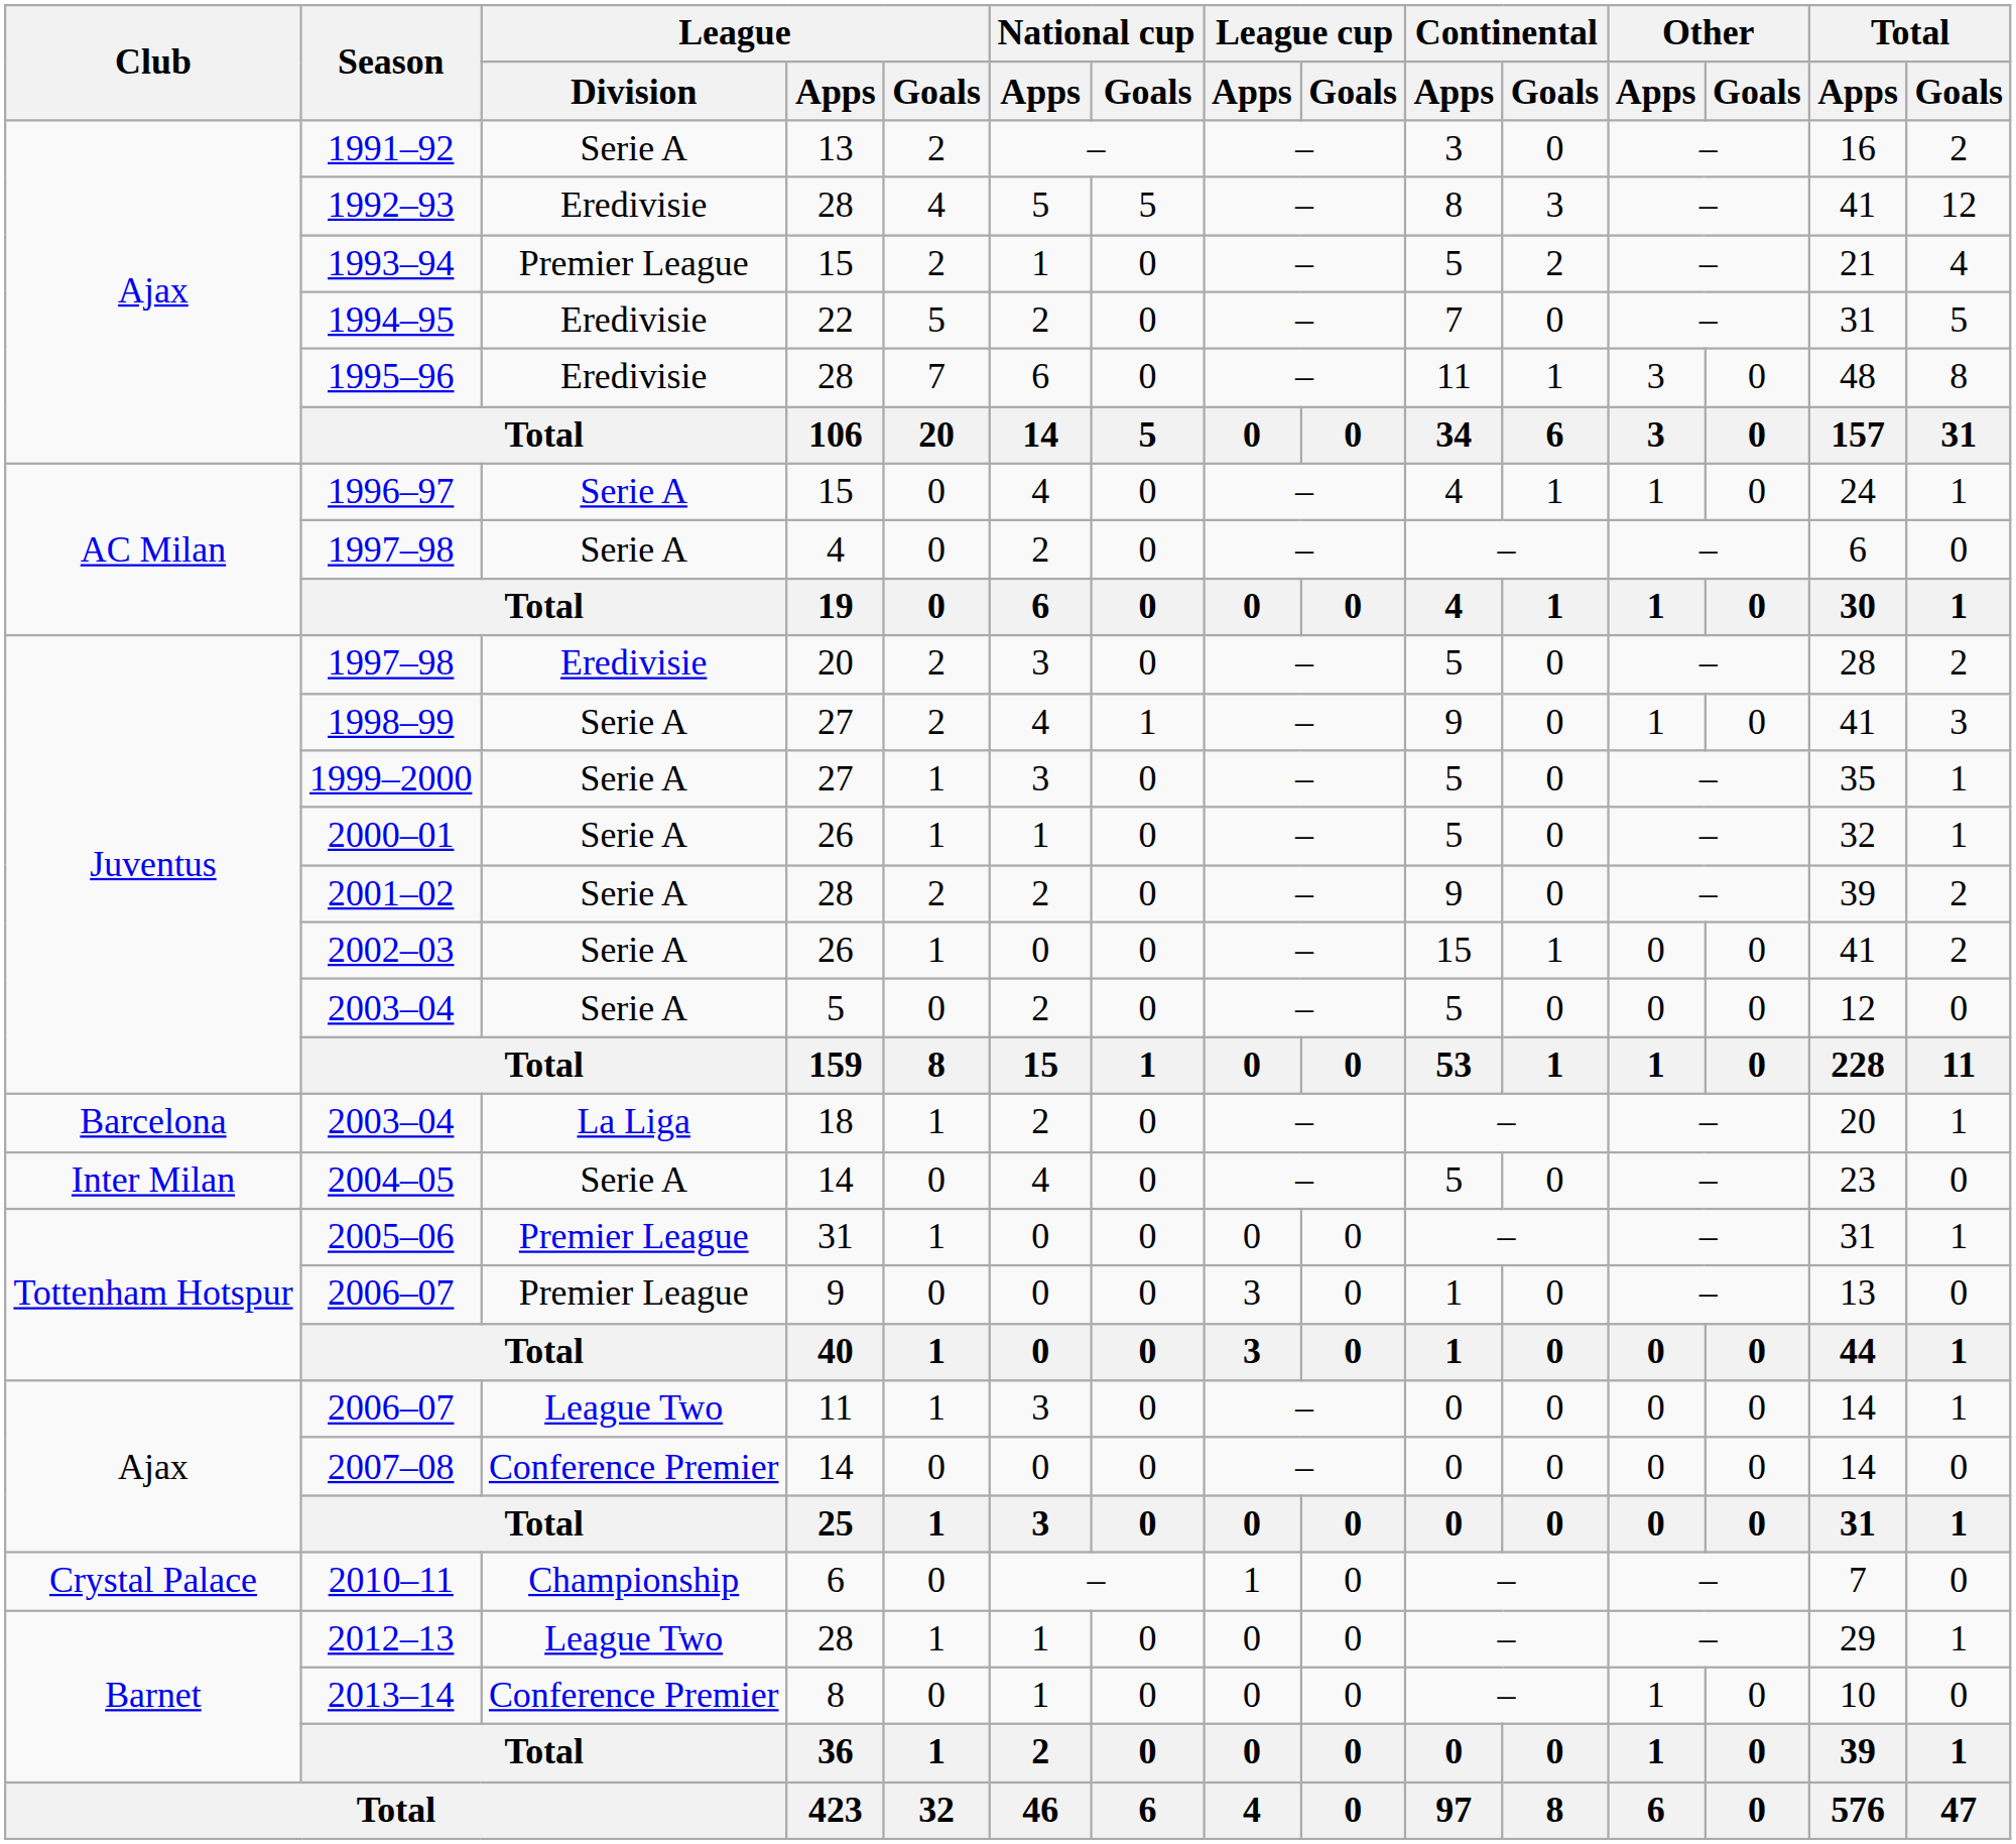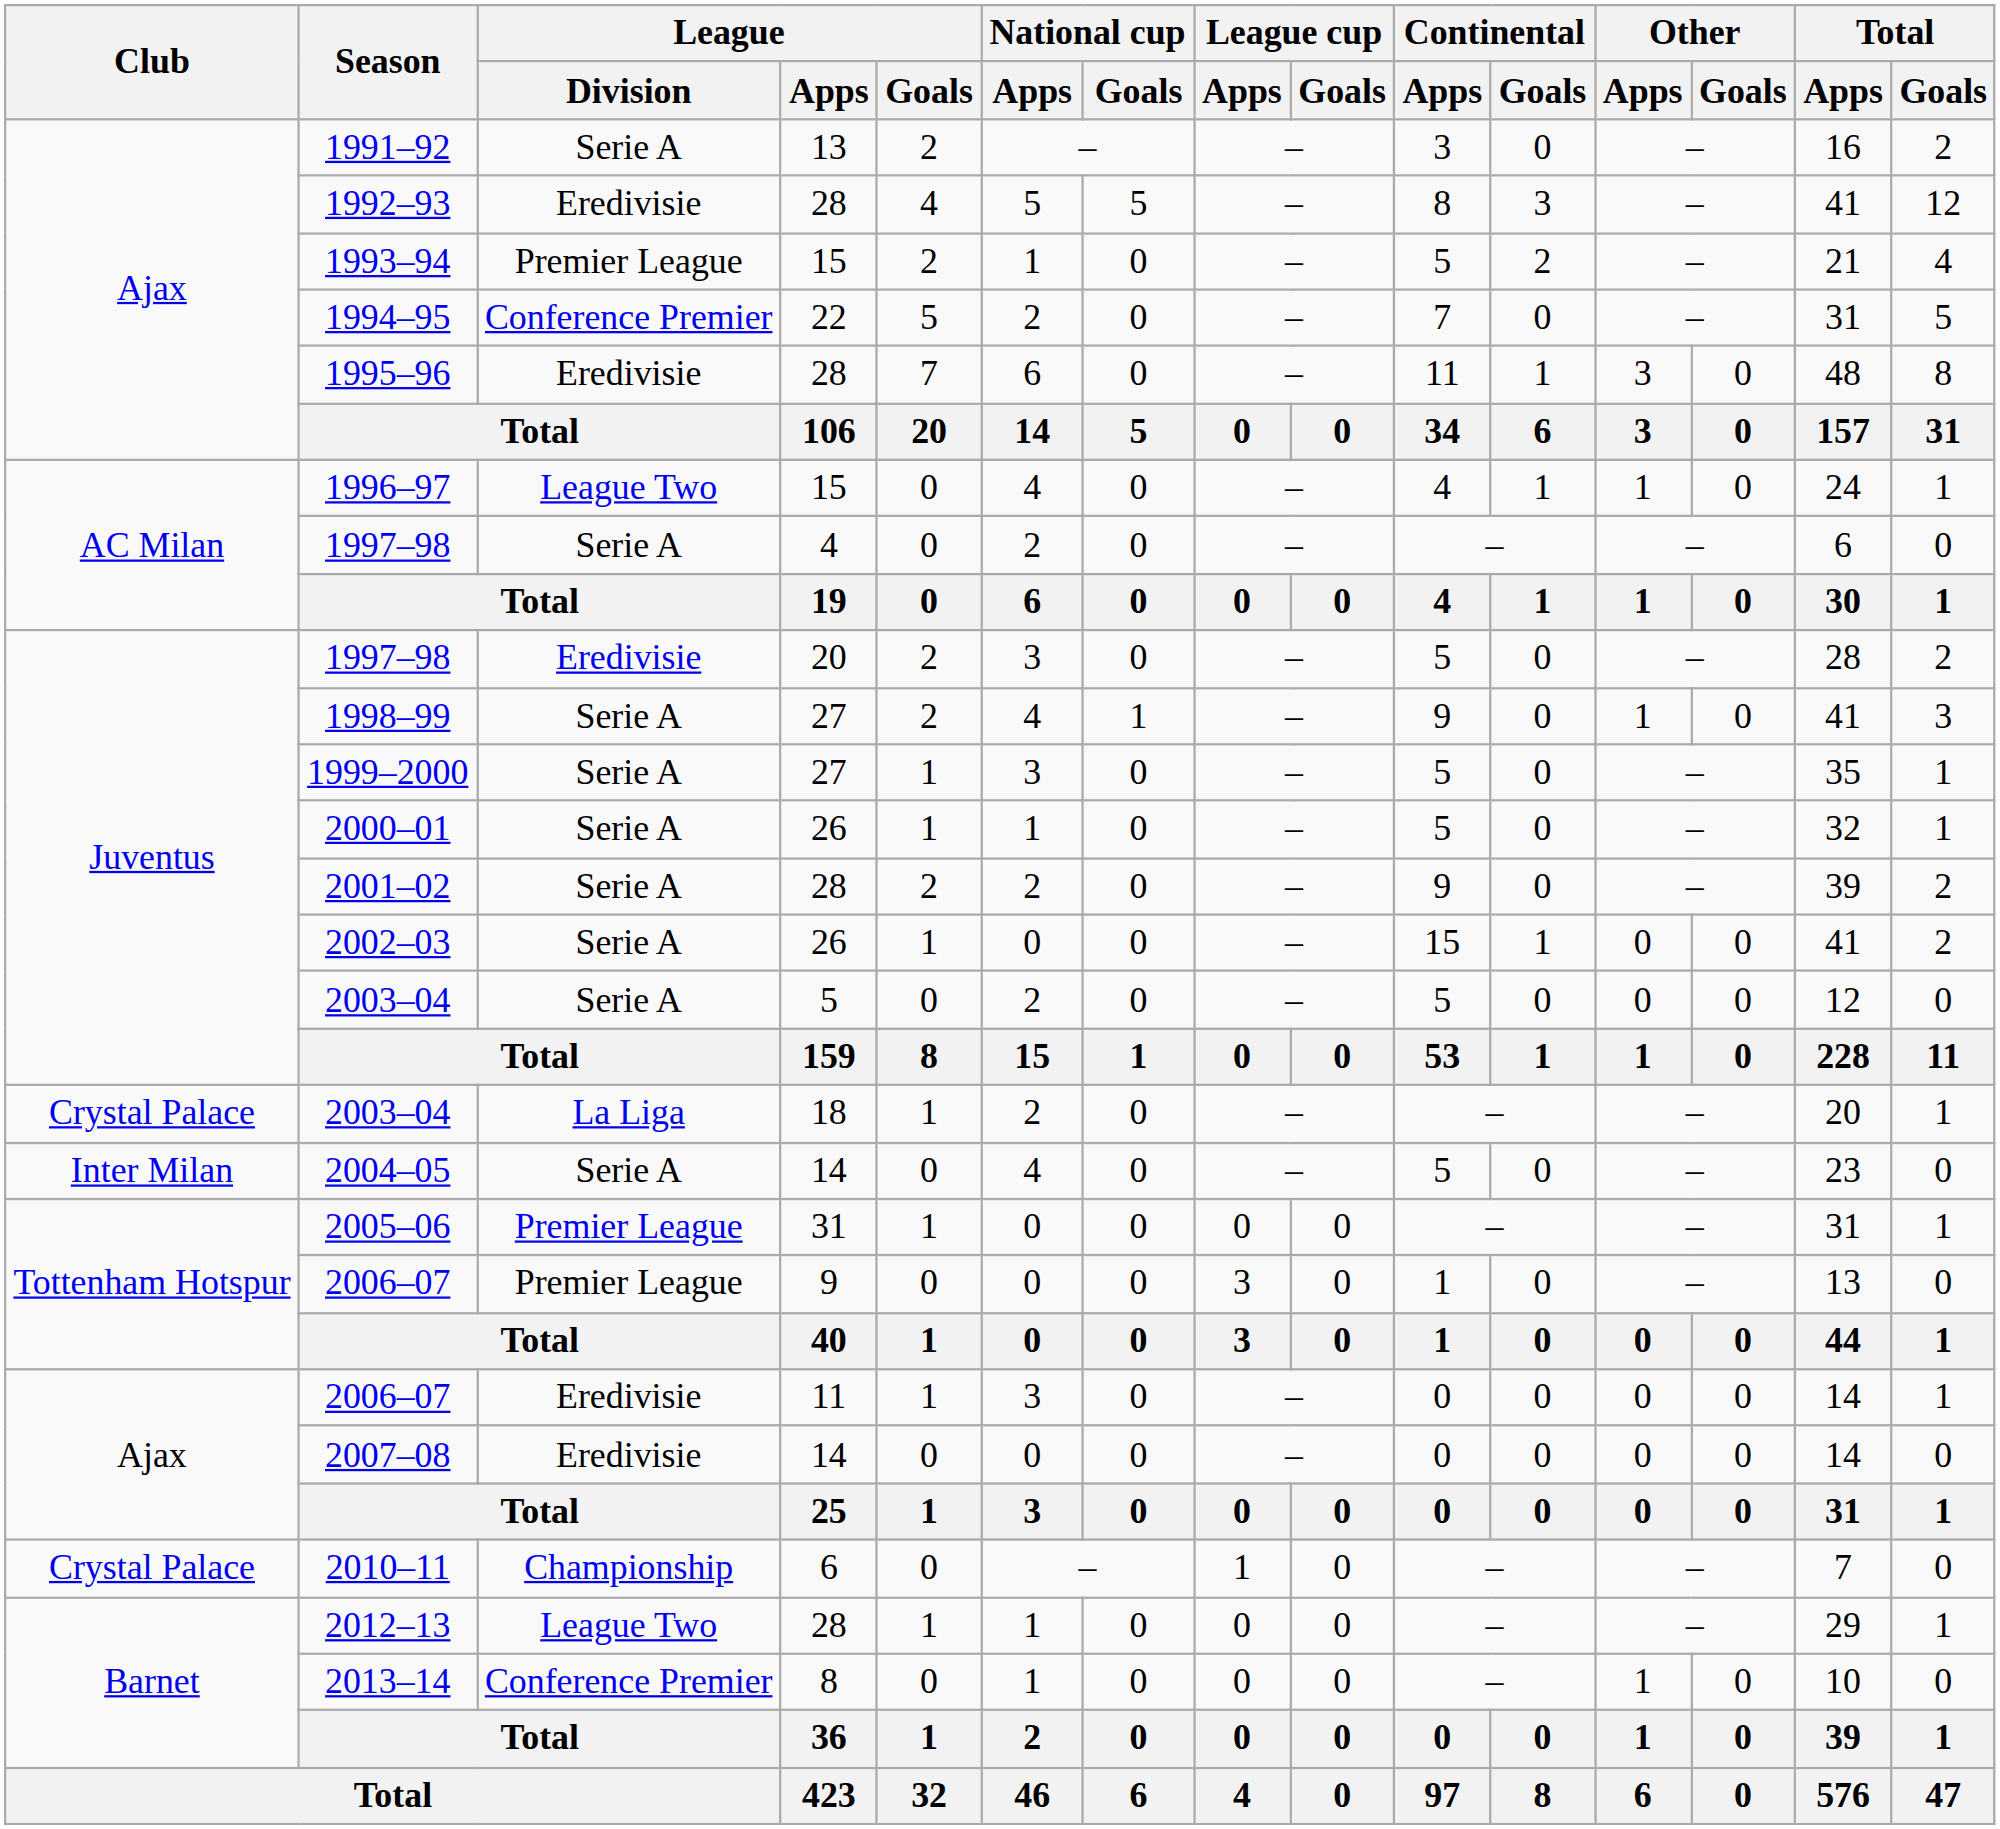 <table class="wikitable" style="text-align:center">
 <tr>
 <th rowspan="2">Club</th>
 <th rowspan="2">Season</th>
 <th colspan="3">League</th>
 <th colspan="2">National cup</th>
 <th colspan="2">League cup</th>
 <th colspan="2">Continental</th>
 <th colspan="2">Other</th>
 <th colspan="2">Total</th>
 </tr>
 <tr>
 <th>Division</th>
 <th>Apps</th>
 <th>Goals</th>
 <th>Apps</th>
 <th>Goals</th>
 <th>Apps</th>
 <th>Goals</th>
 <th>Apps</th>
 <th>Goals</th>
 <th>Apps</th>
 <th>Goals</th>
 <th>Apps</th>
 <th>Goals</th>
 </tr>
 <tr>
 <td rowspan="6"><a href='#'>Ajax</a></td>
 <td><a href='#'>1991–92</a></td>
 <td>Serie A</td>
 <td>13</td>
 <td>2</td>
 <td colspan="2">–</td>
 <td colspan="2">–</td>
 <td>3</td>
 <td>0</td>
 <td colspan="2">–</td>
 <td>16</td>
 <td>2</td>
 </tr>
 <tr>
 <td><a href='#'>1992–93</a></td>
 <td>Eredivisie</td>
 <td>28</td>
 <td>4</td>
 <td>5</td>
 <td>5</td>
 <td colspan="2">–</td>
 <td>8</td>
 <td>3</td>
 <td colspan="2">–</td>
 <td>41</td>
 <td>12</td>
 </tr>
 <tr>
 <td><a href='#'>1993–94</a></td>
 <td>Premier League</td>
 <td>15</td>
 <td>2</td>
 <td>1</td>
 <td>0</td>
 <td colspan="2">–</td>
 <td>5</td>
 <td>2</td>
 <td colspan="2">–</td>
 <td>21</td>
 <td>4</td>
 </tr>
 <tr>
 <td><a href='#'>1994–95</a></td>
-<td>Eredivisie</td>
+<td><a href='#'>Conference Premier</a></td>
 <td>22</td>
 <td>5</td>
 <td>2</td>
 <td>0</td>
 <td colspan="2">–</td>
 <td>7</td>
 <td>0</td>
 <td colspan="2">–</td>
 <td>31</td>
 <td>5</td>
 </tr>
 <tr>
 <td><a href='#'>1995–96</a></td>
 <td>Eredivisie</td>
 <td>28</td>
 <td>7</td>
 <td>6</td>
 <td>0</td>
 <td colspan="2">–</td>
 <td>11</td>
 <td>1</td>
 <td>3</td>
 <td>0</td>
 <td>48</td>
 <td>8</td>
 </tr>
 <tr>
 <th colspan="2">Total</th>
 <th>106</th>
 <th>20</th>
 <th>14</th>
 <th>5</th>
 <th>0</th>
 <th>0</th>
 <th>34</th>
 <th>6</th>
 <th>3</th>
 <th>0</th>
 <th>157</th>
 <th>31</th>
 </tr>
 <tr>
 <td rowspan="3"><a href='#'>AC Milan</a></td>
 <td><a href='#'>1996–97</a></td>
-<td><a href='#'>Serie A</a></td>
+<td><a href='#'>League Two</a></td>
 <td>15</td>
 <td>0</td>
 <td>4</td>
 <td>0</td>
 <td colspan="2">–</td>
 <td>4</td>
 <td>1</td>
 <td>1</td>
 <td>0</td>
 <td>24</td>
 <td>1</td>
 </tr>
 <tr>
 <td><a href='#'>1997–98</a></td>
 <td>Serie A</td>
 <td>4</td>
 <td>0</td>
 <td>2</td>
 <td>0</td>
 <td colspan="2">–</td>
 <td colspan="2">–</td>
 <td colspan="2">–</td>
 <td>6</td>
 <td>0</td>
 </tr>
 <tr>
 <th colspan="2">Total</th>
 <th>19</th>
 <th>0</th>
 <th>6</th>
 <th>0</th>
 <th>0</th>
 <th>0</th>
 <th>4</th>
 <th>1</th>
 <th>1</th>
 <th>0</th>
 <th>30</th>
 <th>1</th>
 </tr>
 <tr>
 <td rowspan="8"><a href='#'>Juventus</a></td>
 <td><a href='#'>1997–98</a></td>
 <td><a href='#'>Eredivisie</a></td>
 <td>20</td>
 <td>2</td>
 <td>3</td>
 <td>0</td>
 <td colspan="2">–</td>
 <td>5</td>
 <td>0</td>
 <td colspan="2">–</td>
 <td>28</td>
 <td>2</td>
 </tr>
 <tr>
 <td><a href='#'>1998–99</a></td>
 <td>Serie A</td>
 <td>27</td>
 <td>2</td>
 <td>4</td>
 <td>1</td>
 <td colspan="2">–</td>
 <td>9</td>
 <td>0</td>
 <td>1</td>
 <td>0</td>
 <td>41</td>
 <td>3</td>
 </tr>
 <tr>
 <td><a href='#'>1999–2000</a></td>
 <td>Serie A</td>
 <td>27</td>
 <td>1</td>
 <td>3</td>
 <td>0</td>
 <td colspan="2">–</td>
 <td>5</td>
 <td>0</td>
 <td colspan="2">–</td>
 <td>35</td>
 <td>1</td>
 </tr>
 <tr>
 <td><a href='#'>2000–01</a></td>
 <td>Serie A</td>
 <td>26</td>
 <td>1</td>
 <td>1</td>
 <td>0</td>
 <td colspan="2">–</td>
 <td>5</td>
 <td>0</td>
 <td colspan="2">–</td>
 <td>32</td>
 <td>1</td>
 </tr>
 <tr>
 <td><a href='#'>2001–02</a></td>
 <td>Serie A</td>
 <td>28</td>
 <td>2</td>
 <td>2</td>
 <td>0</td>
 <td colspan="2">–</td>
 <td>9</td>
 <td>0</td>
 <td colspan="2">–</td>
 <td>39</td>
 <td>2</td>
 </tr>
 <tr>
 <td><a href='#'>2002–03</a></td>
 <td>Serie A</td>
 <td>26</td>
 <td>1</td>
 <td>0</td>
 <td>0</td>
 <td colspan="2">–</td>
 <td>15</td>
 <td>1</td>
 <td>0</td>
 <td>0</td>
 <td>41</td>
 <td>2</td>
 </tr>
 <tr>
 <td><a href='#'>2003–04</a></td>
 <td>Serie A</td>
 <td>5</td>
 <td>0</td>
 <td>2</td>
 <td>0</td>
 <td colspan="2">–</td>
 <td>5</td>
 <td>0</td>
 <td>0</td>
 <td>0</td>
 <td>12</td>
 <td>0</td>
 </tr>
 <tr>
 <th colspan="2">Total</th>
 <th>159</th>
 <th>8</th>
 <th>15</th>
 <th>1</th>
 <th>0</th>
 <th>0</th>
 <th>53</th>
 <th>1</th>
 <th>1</th>
 <th>0</th>
 <th>228</th>
 <th>11</th>
 </tr>
 <tr>
-<td><a href='#'>Barcelona</a></td>
+<td><a href='#'>Crystal Palace</a></td>
 <td><a href='#'>2003–04</a></td>
 <td><a href='#'>La Liga</a></td>
 <td>18</td>
 <td>1</td>
 <td>2</td>
 <td>0</td>
 <td colspan="2">–</td>
 <td colspan="2">–</td>
 <td colspan="2">–</td>
 <td>20</td>
 <td>1</td>
 </tr>
 <tr>
 <td><a href='#'>Inter Milan</a></td>
 <td><a href='#'>2004–05</a></td>
 <td>Serie A</td>
 <td>14</td>
 <td>0</td>
 <td>4</td>
 <td>0</td>
 <td colspan="2">–</td>
 <td>5</td>
 <td>0</td>
 <td colspan="2">–</td>
 <td>23</td>
 <td>0</td>
 </tr>
 <tr>
 <td rowspan="3"><a href='#'>Tottenham Hotspur</a></td>
 <td><a href='#'>2005–06</a></td>
 <td><a href='#'>Premier League</a></td>
 <td>31</td>
 <td>1</td>
 <td>0</td>
 <td>0</td>
 <td>0</td>
 <td>0</td>
 <td colspan="2">–</td>
 <td colspan="2">–</td>
 <td>31</td>
 <td>1</td>
 </tr>
 <tr>
 <td><a href='#'>2006–07</a></td>
 <td>Premier League</td>
 <td>9</td>
 <td>0</td>
 <td>0</td>
 <td>0</td>
 <td>3</td>
 <td>0</td>
 <td>1</td>
 <td>0</td>
 <td colspan="2">–</td>
 <td>13</td>
 <td>0</td>
 </tr>
 <tr>
 <th colspan="2">Total</th>
 <th>40</th>
 <th>1</th>
 <th>0</th>
 <th>0</th>
 <th>3</th>
 <th>0</th>
 <th>1</th>
 <th>0</th>
 <th>0</th>
 <th>0</th>
 <th>44</th>
 <th>1</th>
 </tr>
 <tr>
 <td rowspan="3">Ajax</td>
 <td><a href='#'>2006–07</a></td>
-<td><a href='#'>League Two</a></td>
+<td>Eredivisie</td>
 <td>11</td>
 <td>1</td>
 <td>3</td>
 <td>0</td>
 <td colspan="2">–</td>
 <td>0</td>
 <td>0</td>
 <td>0</td>
 <td>0</td>
 <td>14</td>
 <td>1</td>
 </tr>
 <tr>
 <td><a href='#'>2007–08</a></td>
-<td><a href='#'>Conference Premier</a></td>
+<td>Eredivisie</td>
 <td>14</td>
 <td>0</td>
 <td>0</td>
 <td>0</td>
 <td colspan="2">–</td>
 <td>0</td>
 <td>0</td>
 <td>0</td>
 <td>0</td>
 <td>14</td>
 <td>0</td>
 </tr>
 <tr>
 <th colspan="2">Total</th>
 <th>25</th>
 <th>1</th>
 <th>3</th>
 <th>0</th>
 <th>0</th>
 <th>0</th>
 <th>0</th>
 <th>0</th>
 <th>0</th>
 <th>0</th>
 <th>31</th>
 <th>1</th>
 </tr>
 <tr>
 <td><a href='#'>Crystal Palace</a></td>
 <td><a href='#'>2010–11</a></td>
 <td><a href='#'>Championship</a></td>
 <td>6</td>
 <td>0</td>
 <td colspan="2">–</td>
 <td>1</td>
 <td>0</td>
 <td colspan="2">–</td>
 <td colspan="2">–</td>
 <td>7</td>
 <td>0</td>
 </tr>
 <tr>
 <td rowspan="3"><a href='#'>Barnet</a></td>
 <td><a href='#'>2012–13</a></td>
 <td><a href='#'>League Two</a></td>
 <td>28</td>
 <td>1</td>
 <td>1</td>
 <td>0</td>
 <td>0</td>
 <td>0</td>
 <td colspan="2">–</td>
 <td colspan="2">–</td>
 <td>29</td>
 <td>1</td>
 </tr>
 <tr>
 <td><a href='#'>2013–14</a></td>
 <td><a href='#'>Conference Premier</a></td>
 <td>8</td>
 <td>0</td>
 <td>1</td>
 <td>0</td>
 <td>0</td>
 <td>0</td>
 <td colspan="2">–</td>
 <td>1</td>
 <td>0</td>
 <td>10</td>
 <td>0</td>
 </tr>
 <tr>
 <th colspan="2">Total</th>
 <th>36</th>
 <th>1</th>
 <th>2</th>
 <th>0</th>
 <th>0</th>
 <th>0</th>
 <th>0</th>
 <th>0</th>
 <th>1</th>
 <th>0</th>
 <th>39</th>
 <th>1</th>
 </tr>
 <tr>
 <th colspan="3">Total</th>
 <th>423</th>
 <th>32</th>
 <th>46</th>
 <th>6</th>
 <th>4</th>
 <th>0</th>
 <th>97</th>
 <th>8</th>
 <th>6</th>
 <th>0</th>
 <th>576</th>
 <th>47</th>
 </tr>
 </table>
